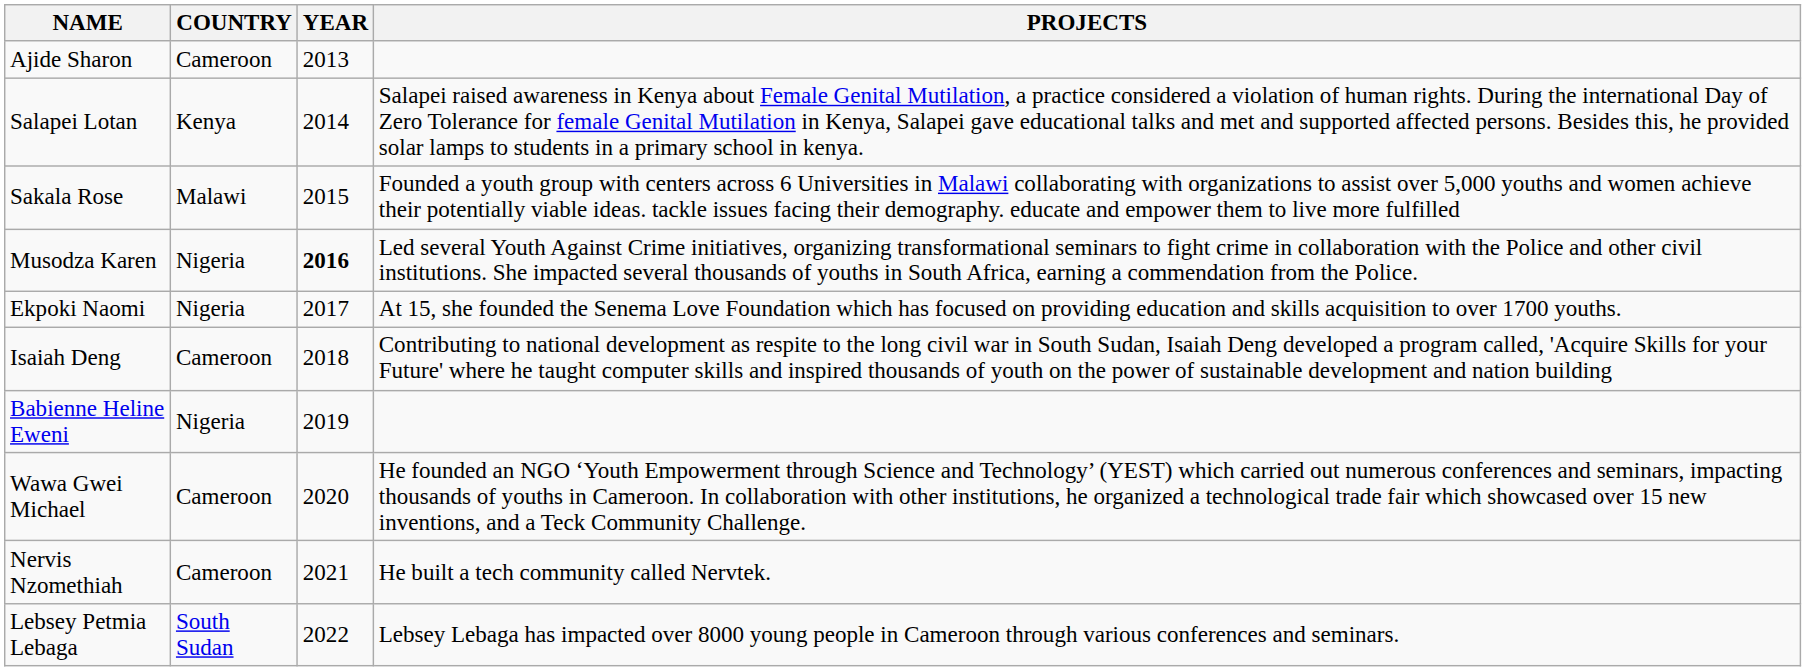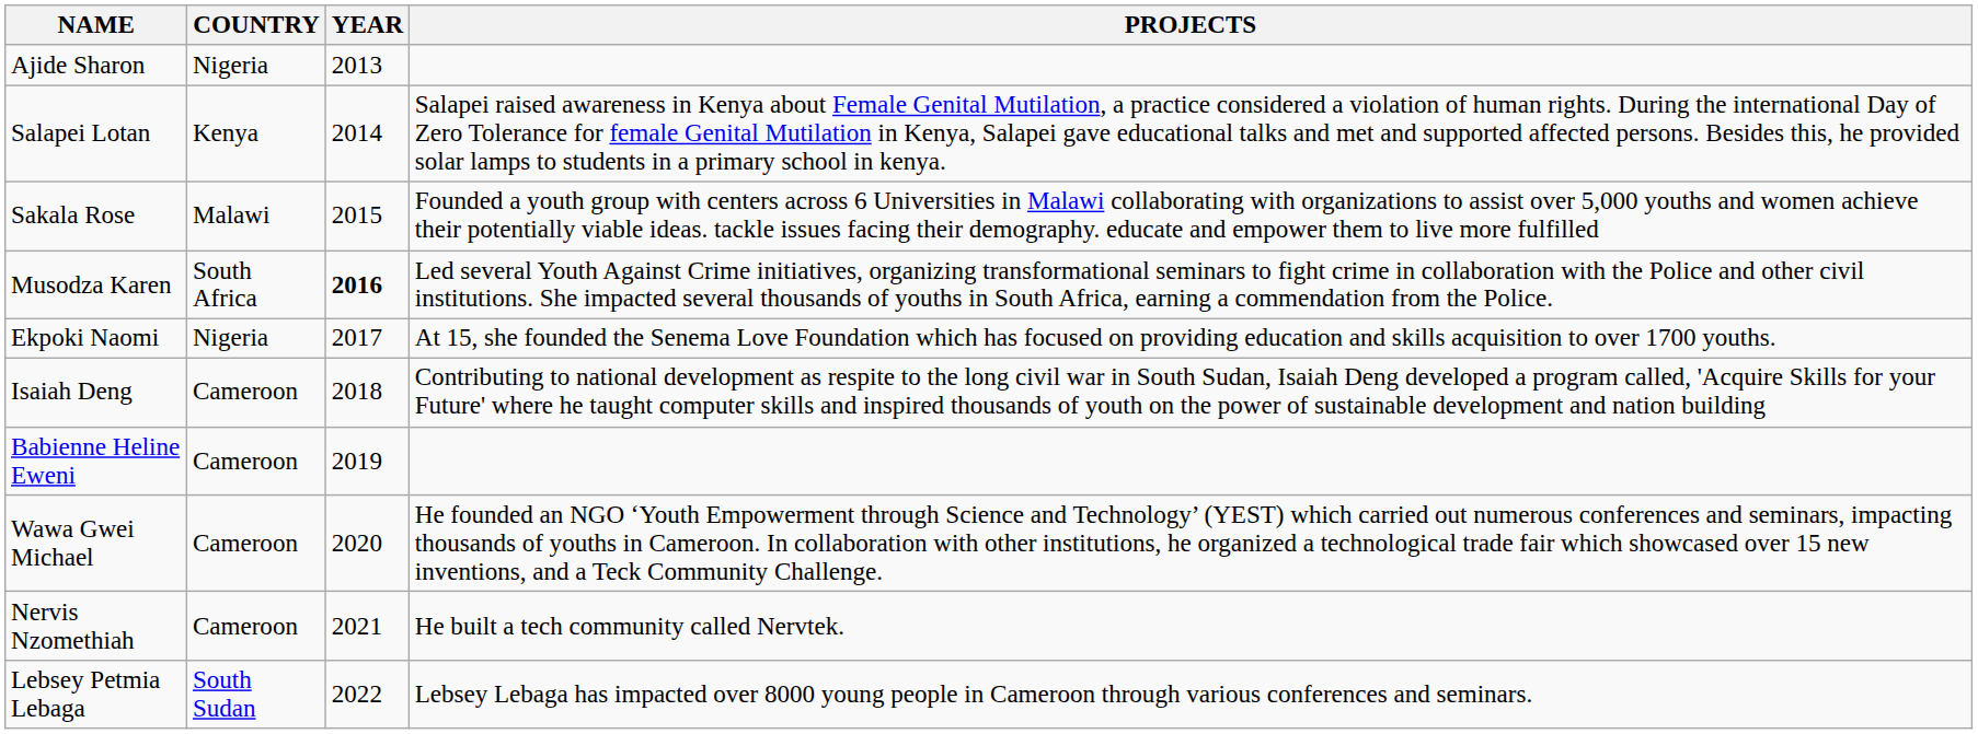 <table class="wikitable sortable">
 <tr>
 <th>NAME</th>
 <th>COUNTRY</th>
 <th>YEAR</th>
 <th>PROJECTS</th>
 </tr>
 <tr>
 <td>Ajide Sharon</td>
-<td>Cameroon</td>
+<td>Nigeria</td>
 <td>2013</td>
 <td></td>
 </tr>
 <tr>
 <td>Salapei  Lotan</td>
 <td>Kenya</td>
 <td>2014</td>
 <td>Salapei raised awareness in Kenya about <a href='#'>Female Genital Mutilation</a>, a practice considered a violation of human rights. During the international Day of Zero Tolerance for <a href='#'>female Genital Mutilation</a> in Kenya, Salapei gave educational talks and met and supported affected persons. Besides this, he provided solar lamps to students in a primary school in kenya.</td>
 </tr>
 <tr>
 <td>Sakala Rose</td>
 <td>Malawi</td>
 <td>2015</td>
 <td>Founded a youth group with centers across 6 Universities in <a href='#'>Malawi</a> collaborating with organizations to assist over 5,000 youths and women achieve their potentially viable ideas. tackle issues facing their demography. educate and empower them to live more fulfilled</td>
 </tr>
 <tr>
 <td>Musodza Karen</td>
-<td>Nigeria</td>
+<td>South Africa</td>
 <td><strong>2016</strong></td>
 <td>Led several Youth Against Crime initiatives, organizing transformational seminars to fight crime in collaboration with the Police and other civil institutions. She impacted several thousands of youths in South Africa, earning a commendation from the Police.</td>
 </tr>
 <tr>
 <td>Ekpoki   Naomi</td>
 <td>Nigeria</td>
 <td>2017</td>
 <td>At 15, she founded the Senema Love Foundation which has focused on providing  education and skills acquisition to over 1700 youths.</td>
 </tr>
 <tr>
 <td>Isaiah   Deng</td>
 <td>Cameroon</td>
 <td>2018</td>
 <td>Contributing to national development as respite to the long civil war in South Sudan, Isaiah Deng developed a program called, 'Acquire Skills for your Future' where he taught computer skills and inspired thousands of youth on the power of sustainable development and nation building</td>
 </tr>
 <tr>
 <td><a href='#'>Babienne Heline Eweni</a></td>
-<td>Nigeria</td>
+<td>Cameroon</td>
 <td>2019</td>
 <td></td>
 </tr>
 <tr>
 <td>Wawa Gwei Michael</td>
 <td>Cameroon</td>
 <td>2020</td>
 <td>He founded an NGO ‘Youth Empowerment through Science and Technology’ (YEST) which carried out numerous conferences and seminars, impacting thousands of youths in Cameroon. In collaboration with other institutions, he organized a technological trade fair which showcased over 15 new inventions, and a Teck Community Challenge.</td>
 </tr>
 <tr>
 <td>Nervis Nzomethiah</td>
 <td>Cameroon</td>
 <td>2021</td>
 <td> He built a tech community called Nervtek.</td>
 </tr>
 <tr>
 <td>Lebsey Petmia Lebaga</td>
 <td><a href='#'>South Sudan</a></td>
 <td>2022</td>
 <td>Lebsey Lebaga has impacted over 8000 young people in Cameroon through various conferences and seminars.</td>
 </tr>
 </table>
